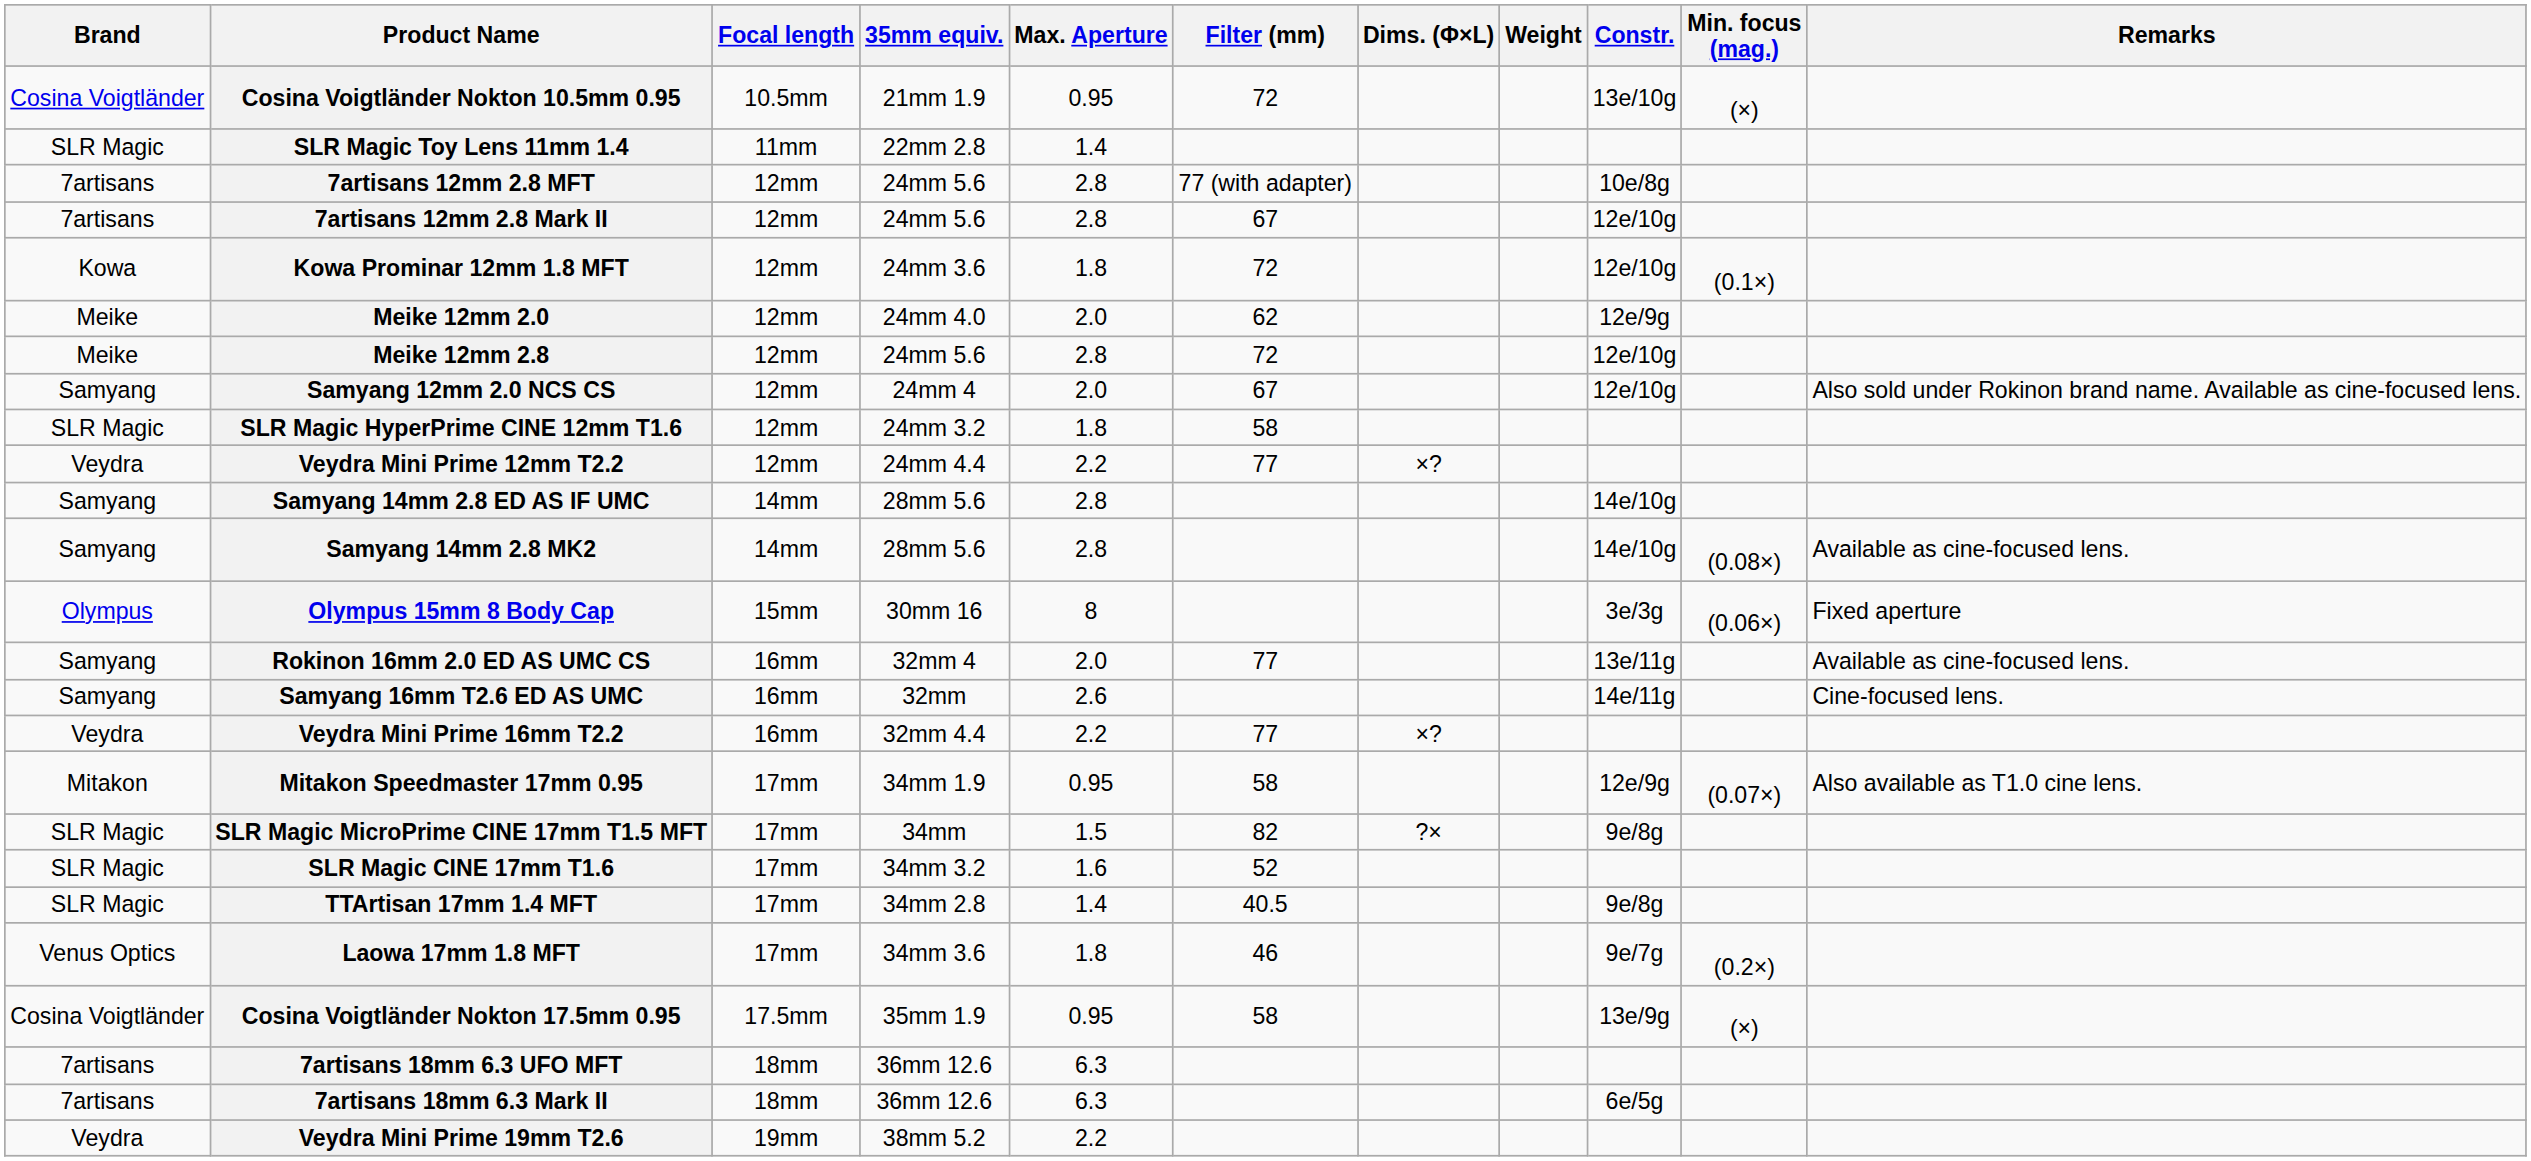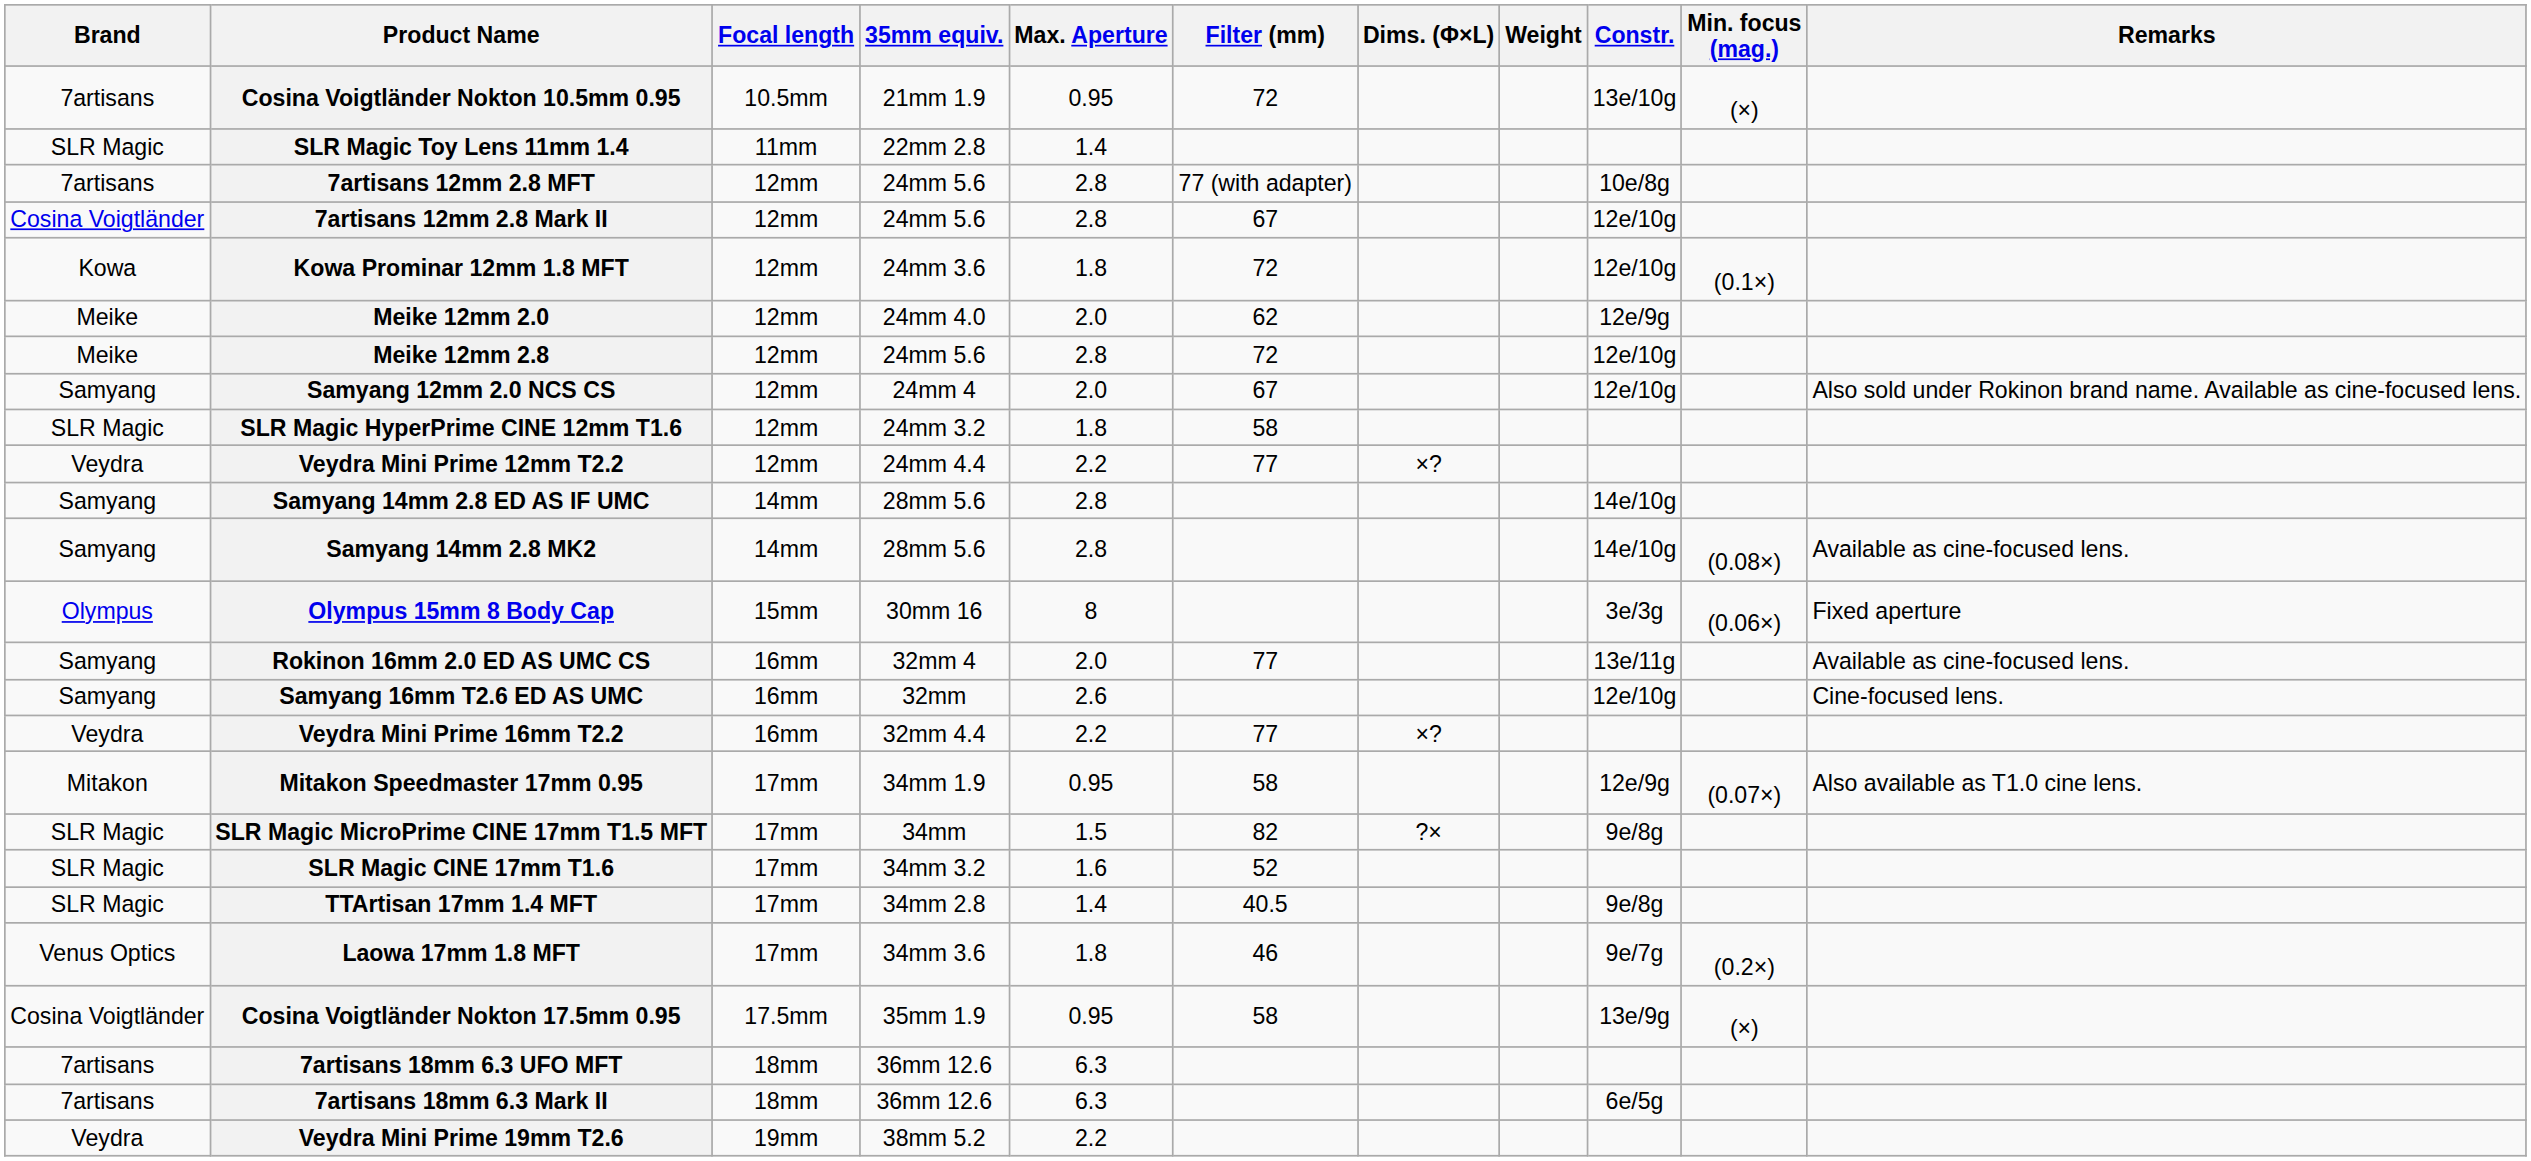 <table class="wikitable sortable" style="font-size:85%;text-align:center;">
 <tr>
 <th>Brand</th>
 <th>Product Name</th>
 <th><a href='#'>Focal length</a></th>
 <th><a href='#'>35mm equiv.</a></th>
 <th>Max. <a href='#'>Aperture</a></th>
 <th><a href='#'>Filter</a> (mm)</th>
 <th>Dims. (Φ×L)</th>
 <th>Weight</th>
 <th><a href='#'>Constr.</a></th>
 <th>Min. focus<br><a href='#'>(mag.)</a></th>
 <th class="unsortable">Remarks</th>
 </tr>
 <tr>
-<td><a href='#'>Cosina Voigtländer</a></td>
+<td>7artisans</td>
 <th>Cosina Voigtländer Nokton 10.5mm 0.95</th>
 <td>10.5mm</td>
 <td>21mm 1.9</td>
 <td>0.95</td>
 <td>72</td>
 <td></td>
 <td></td>
 <td>13e/10g</td>
 <td><br>(×)</td>
 <td style="text-align:left;"></td>
 </tr>
 <tr>
 <td>SLR Magic</td>
 <th>SLR Magic Toy Lens 11mm 1.4</th>
 <td>11mm</td>
 <td>22mm 2.8</td>
 <td>1.4</td>
 <td></td>
 <td></td>
 <td></td>
 <td></td>
 <td></td>
 <td style="text-align:left;"></td>
 </tr>
 <tr>
 <td>7artisans</td>
 <th>7artisans 12mm 2.8 MFT</th>
 <td>12mm</td>
 <td>24mm 5.6</td>
 <td>2.8</td>
 <td>77 (with adapter)</td>
 <td></td>
 <td></td>
 <td>10e/8g</td>
 <td></td>
 <td style="text-align:left;"></td>
 </tr>
 <tr>
-<td>7artisans</td>
+<td><a href='#'>Cosina Voigtländer</a></td>
 <th>7artisans 12mm 2.8 Mark II</th>
 <td>12mm</td>
 <td>24mm 5.6</td>
 <td>2.8</td>
 <td>67</td>
 <td></td>
 <td></td>
 <td>12e/10g</td>
 <td></td>
 <td style="text-align:left;"></td>
 </tr>
 <tr>
 <td>Kowa</td>
 <th>Kowa Prominar 12mm 1.8 MFT</th>
 <td>12mm</td>
 <td>24mm 3.6</td>
 <td>1.8</td>
 <td>72</td>
 <td></td>
 <td></td>
 <td>12e/10g</td>
 <td><br>(0.1×)</td>
 <td style="text-align:left;"></td>
 </tr>
 <tr>
 <td>Meike</td>
 <th>Meike 12mm 2.0</th>
 <td>12mm</td>
 <td>24mm 4.0</td>
 <td>2.0</td>
 <td>62</td>
 <td></td>
 <td></td>
 <td>12e/9g</td>
 <td></td>
 <td style="text-align:left;"></td>
 </tr>
 <tr>
 <td>Meike</td>
 <th>Meike 12mm 2.8</th>
 <td>12mm</td>
 <td>24mm 5.6</td>
 <td>2.8</td>
 <td>72</td>
 <td></td>
 <td></td>
 <td>12e/10g</td>
 <td></td>
 <td style="text-align:left;"></td>
 </tr>
 <tr>
 <td>Samyang</td>
 <th>Samyang 12mm 2.0 NCS CS</th>
 <td>12mm</td>
 <td>24mm 4</td>
 <td>2.0</td>
 <td>67</td>
 <td></td>
 <td></td>
 <td>12e/10g</td>
 <td></td>
 <td style="text-align:left;">Also sold under Rokinon brand name. Available as cine-focused lens.</td>
 </tr>
 <tr>
 <td>SLR Magic</td>
 <th>SLR Magic HyperPrime CINE 12mm T1.6</th>
 <td>12mm</td>
 <td>24mm 3.2</td>
 <td>1.8</td>
 <td>58</td>
 <td></td>
 <td></td>
 <td></td>
 <td></td>
 <td style="text-align:left;"></td>
 </tr>
 <tr>
 <td>Veydra</td>
 <th>Veydra Mini Prime 12mm T2.2</th>
 <td>12mm</td>
 <td>24mm 4.4</td>
 <td>2.2</td>
 <td>77</td>
 <td>×?</td>
 <td></td>
 <td></td>
 <td></td>
 <td style="text-align:left;"></td>
 </tr>
 <tr>
 <td>Samyang</td>
 <th>Samyang 14mm 2.8 ED AS IF UMC</th>
 <td>14mm</td>
 <td>28mm 5.6</td>
 <td>2.8</td>
 <td></td>
 <td></td>
 <td></td>
 <td>14e/10g</td>
 <td></td>
 <td style="text-align:left;"></td>
 </tr>
 <tr>
 <td>Samyang</td>
 <th>Samyang 14mm 2.8 MK2</th>
 <td>14mm</td>
 <td>28mm 5.6</td>
 <td>2.8</td>
 <td></td>
 <td></td>
 <td></td>
 <td>14e/10g</td>
 <td><br>(0.08×)</td>
 <td style="text-align:left;"> Available as cine-focused lens.</td>
 </tr>
 <tr>
 <td><a href='#'>Olympus</a></td>
 <th><a href='#'>Olympus 15mm 8 Body Cap</a></th>
 <td>15mm</td>
 <td>30mm 16</td>
 <td>8</td>
 <td></td>
 <td></td>
 <td></td>
 <td>3e/3g</td>
 <td><br>(0.06×)</td>
 <td style="text-align:left;">Fixed aperture</td>
 </tr>
 <tr>
 <td>Samyang</td>
 <th>Rokinon 16mm 2.0 ED AS UMC CS</th>
 <td>16mm</td>
 <td>32mm 4</td>
 <td>2.0</td>
 <td>77</td>
 <td></td>
 <td></td>
 <td>13e/11g</td>
 <td></td>
 <td style="text-align:left;"> Available as cine-focused lens.</td>
 </tr>
 <tr>
 <td>Samyang</td>
 <th>Samyang 16mm T2.6 ED AS UMC</th>
 <td>16mm</td>
 <td>32mm</td>
 <td>2.6</td>
 <td></td>
 <td></td>
 <td></td>
-<td>14e/11g</td>
+<td>12e/10g</td>
 <td></td>
 <td style="text-align:left;">Cine-focused lens.</td>
 </tr>
 <tr>
 <td>Veydra</td>
 <th>Veydra Mini Prime 16mm T2.2</th>
 <td>16mm</td>
 <td>32mm 4.4</td>
 <td>2.2</td>
 <td>77</td>
 <td>×?</td>
 <td></td>
 <td></td>
 <td></td>
 <td style="text-align:left;"></td>
 </tr>
 <tr>
 <td>Mitakon</td>
 <th>Mitakon Speedmaster 17mm 0.95</th>
 <td>17mm</td>
 <td>34mm 1.9</td>
 <td>0.95</td>
 <td>58</td>
 <td></td>
 <td></td>
 <td>12e/9g</td>
 <td><br>(0.07×)</td>
 <td style="text-align:left;"> Also available as T1.0 cine lens.</td>
 </tr>
 <tr>
 <td>SLR Magic</td>
 <th>SLR Magic MicroPrime CINE 17mm T1.5 MFT</th>
 <td>17mm</td>
 <td>34mm</td>
 <td>1.5</td>
 <td>82</td>
 <td>?×</td>
 <td></td>
 <td>9e/8g</td>
 <td></td>
 <td style="text-align:left;"></td>
 </tr>
 <tr>
 <td>SLR Magic</td>
 <th>SLR Magic CINE 17mm T1.6</th>
 <td>17mm</td>
 <td>34mm 3.2</td>
 <td>1.6</td>
 <td>52</td>
 <td></td>
 <td></td>
 <td></td>
 <td></td>
 <td style="text-align:left;"></td>
 </tr>
 <tr>
 <td>SLR Magic</td>
 <th>TTArtisan 17mm 1.4 MFT</th>
 <td>17mm</td>
 <td>34mm 2.8</td>
 <td>1.4</td>
 <td>40.5</td>
 <td></td>
 <td></td>
 <td>9e/8g</td>
 <td></td>
 <td style="text-align:left;"></td>
 </tr>
 <tr>
 <td>Venus Optics</td>
 <th>Laowa 17mm 1.8 MFT</th>
 <td>17mm</td>
 <td>34mm 3.6</td>
 <td>1.8</td>
 <td>46</td>
 <td></td>
 <td></td>
 <td>9e/7g</td>
 <td><br>(0.2×)</td>
 <td style="text-align:left;"></td>
 </tr>
 <tr>
 <td>Cosina Voigtländer</td>
 <th>Cosina Voigtländer Nokton 17.5mm 0.95</th>
 <td>17.5mm</td>
 <td>35mm 1.9</td>
 <td>0.95</td>
 <td>58</td>
 <td></td>
 <td></td>
 <td>13e/9g</td>
 <td><br>(×)</td>
 <td style="text-align:left;"></td>
 </tr>
 <tr>
 <td>7artisans</td>
 <th>7artisans 18mm 6.3 UFO MFT</th>
 <td>18mm</td>
 <td>36mm 12.6</td>
 <td>6.3</td>
 <td></td>
 <td></td>
 <td></td>
 <td></td>
 <td></td>
 <td style="text-align:left;"></td>
 </tr>
 <tr>
 <td>7artisans</td>
 <th>7artisans 18mm 6.3 Mark II</th>
 <td>18mm</td>
 <td>36mm 12.6</td>
 <td>6.3</td>
 <td></td>
 <td></td>
 <td></td>
 <td>6e/5g</td>
 <td></td>
 <td style="text-align:left;"></td>
 </tr>
 <tr>
 <td>Veydra</td>
 <th>Veydra Mini Prime 19mm T2.6</th>
 <td>19mm</td>
 <td>38mm 5.2</td>
 <td>2.2</td>
 <td></td>
 <td></td>
 <td></td>
 <td></td>
 <td></td>
 <td style="text-align:left;"></td>
 </tr>
 </table>
